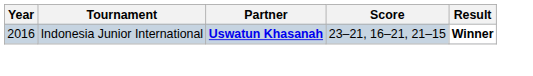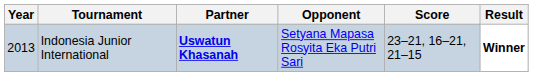 <table class="sortable wikitable" style="font-size: 90%;">
 <tr>
 <th>Year</th>
 <th>Tournament</th>
 <th>Partner</th>
+<th>Opponent</th>
 <th>Score</th>
 <th>Result</th>
 </tr>
 <tr style="background:#C6D4E1">
-<td align="center">2016</td>
+<td align="center">2013</td>
 <td align="left">Indonesia Junior International</td>
 <td align="left"><strong> <a href='#'>Uswatun Khasanah</a></strong></td>
+<td align="left"> <a href='#'>Setyana Mapasa</a> <br>  <a href='#'>Rosyita Eka Putri Sari</a></td>
 <td align="left">23–21, 16–21, 21–15</td>
 <td style="text-align:left; background:white"> <strong>Winner</strong></td>
 </tr>
 </table>
